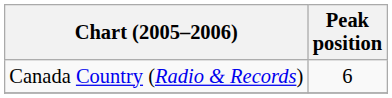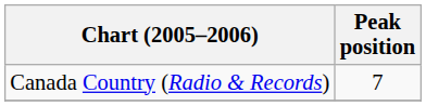 <table class="wikitable sortable">
 <tr>
 <th align="left">Chart (2005–2006)</th>
 <th align="center">Peak<br>position</th>
 </tr>
 <tr>
 <td align="left">Canada <a href='#'>Country</a> (<em><a href='#'>Radio & Records</a></em>)</td>
-<td align="center">6</td>
+<td align="center">7</td>
 </tr>
 <tr>
 </tr>
 <tr>
 </tr>
 </table>
